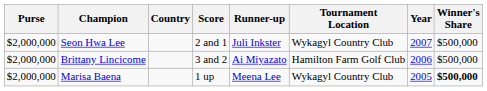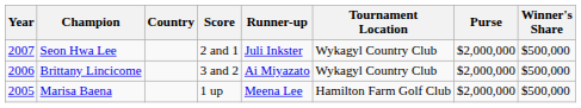 <table class="wikitable">
 <tr>
-<th>Purse</th>
+<th>Year</th>
 <th>Champion</th>
 <th>Country</th>
 <th>Score</th>
 <th>Runner-up</th>
 <th>Tournament<br>Location</th>
-<th>Year</th>
+<th>Purse</th>
 <th>Winner's<br>Share</th>
 </tr>
 <tr>
-<td>$2,000,000</td>
+<td><a href='#'>2007</a></td>
 <td><a href='#'>Seon Hwa Lee</a></td>
 <td></td>
 <td>2 and 1</td>
 <td><a href='#'>Juli Inkster</a></td>
 <td>Wykagyl Country Club</td>
-<td><a href='#'>2007</a></td>
+<td>$2,000,000</td>
 <td>$500,000</td>
 </tr>
 <tr>
-<td>$2,000,000</td>
+<td><a href='#'>2006</a></td>
 <td><a href='#'>Brittany Lincicome</a></td>
 <td></td>
 <td>3 and 2</td>
 <td><a href='#'>Ai Miyazato</a></td>
-<td>Hamilton Farm Golf Club</td>
-<td><a href='#'>2006</a></td>
+<td>Wykagyl Country Club</td>
+<td>$2,000,000</td>
 <td>$500,000</td>
 </tr>
 <tr>
-<td>$2,000,000</td>
+<td><a href='#'>2005</a></td>
 <td><a href='#'>Marisa Baena</a></td>
 <td></td>
 <td>1 up</td>
 <td><a href='#'>Meena Lee</a></td>
-<td>Wykagyl Country Club</td>
-<td><a href='#'>2005</a></td>
-<td><strong>$500,000</strong></td>
+<td>Hamilton Farm Golf Club</td>
+<td>$2,000,000</td>
+<td>$500,000</td>
 </tr>
 </table>
